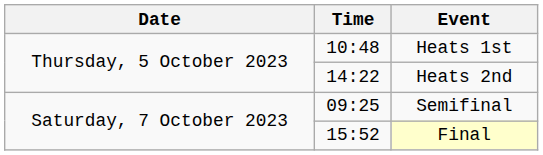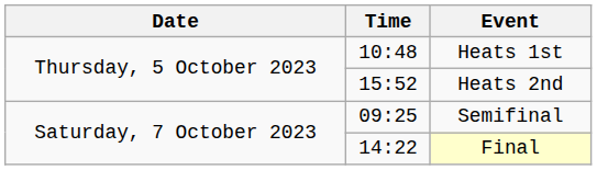 <table class = "wikitable" style="text-align:center;">
 <tr>
 <th width=220>Date</th>
 <th width=50>Time</th>
 <th width=100>Event</th>
 </tr>
 <tr>
 <td rowspan=2>Thursday, 5 October 2023</td>
 <td>10:48</td>
 <td>Heats 1st</td>
 </tr>
 <tr>
-<td>14:22</td>
+<td>15:52</td>
 <td>Heats 2nd</td>
 </tr>
 <tr>
 <td rowspan=2>Saturday, 7 October 2023</td>
 <td>09:25</td>
 <td>Semifinal</td>
 </tr>
 <tr>
-<td>15:52</td>
+<td>14:22</td>
 <td bgcolor=ffffcc>Final</td>
 </tr>
 </table>
